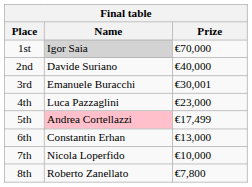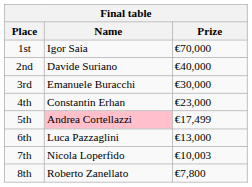 <table class="wikitable">
 <tr>
 <th colspan="3">Final table</th>
 </tr>
 <tr>
 <th style="width:50px;">Place</th>
 <th style="width:175px;">Name</th>
 <th style="width:100px;">Prize</th>
 </tr>
 <tr>
 <td style="text-align:center;">1st</td>
-<td style="background: lightgrey;"> Igor Saia</td>
+<td> Igor Saia</td>
 <td>€70,000</td>
 </tr>
 <tr>
 <td style="text-align:center;">2nd</td>
 <td> Davide Suriano</td>
 <td>€40,000</td>
 </tr>
 <tr>
 <td style="text-align:center;">3rd</td>
 <td> Emanuele Buracchi</td>
-<td>€30,001</td>
+<td>€30,000</td>
 </tr>
 <tr>
 <td style="text-align:center;">4th</td>
-<td> Luca Pazzaglini</td>
+<td> Constantin Erhan</td>
 <td>€23,000</td>
 </tr>
 <tr>
 <td style="text-align:center;">5th</td>
 <td style="background: pink;"> Andrea Cortellazzi</td>
 <td>€17,499</td>
 </tr>
 <tr>
 <td style="text-align:center;">6th</td>
-<td> Constantin Erhan</td>
+<td> Luca Pazzaglini</td>
 <td>€13,000</td>
 </tr>
 <tr>
 <td style="text-align:center;">7th</td>
 <td> Nicola Loperfido</td>
-<td>€10,000</td>
+<td>€10,003</td>
 </tr>
 <tr>
 <td style="text-align:center;">8th</td>
 <td> Roberto Zanellato</td>
 <td>€7,800</td>
 </tr>
 </table>
